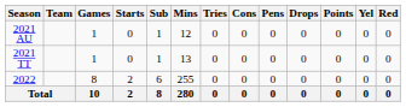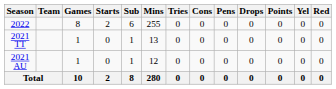 <table class="wikitable" style="text-align:center; line-height:90%; font-size:95%; width:60%;">
 <tr>
 <th>Season</th>
 <th>Team</th>
 <th>Games</th>
 <th>Starts</th>
 <th>Sub</th>
 <th>Mins</th>
 <th>Tries</th>
 <th>Cons</th>
 <th>Pens</th>
 <th>Drops</th>
 <th>Points</th>
 <th>Yel</th>
 <th>Red</th>
 </tr>
 <tr>
-<td><a href='#'>2021 AU</a></td>
+<td><a href='#'>2022</a></td>
 <td></td>
-<td>1</td>
-<td>0</td>
-<td>1</td>
-<td>12</td>
+<td>8</td>
+<td>2</td>
+<td>6</td>
+<td>255</td>
 <td>0</td>
 <td>0</td>
 <td>0</td>
 <td>0</td>
 <td>0</td>
 <td>0</td>
 <td>0</td>
 </tr>
 <tr>
 <td><a href='#'>2021 TT</a></td>
 <td></td>
 <td>1</td>
 <td>0</td>
 <td>1</td>
 <td>13</td>
 <td>0</td>
 <td>0</td>
 <td>0</td>
 <td>0</td>
 <td>0</td>
 <td>0</td>
 <td>0</td>
 </tr>
 <tr>
-<td><a href='#'>2022</a></td>
+<td><a href='#'>2021 AU</a></td>
 <td></td>
-<td>8</td>
-<td>2</td>
-<td>6</td>
-<td>255</td>
+<td>1</td>
+<td>0</td>
+<td>1</td>
+<td>12</td>
 <td>0</td>
 <td>0</td>
 <td>0</td>
 <td>0</td>
 <td>0</td>
 <td>0</td>
 <td>0</td>
 </tr>
 <tr>
 <th colspan="2">Total</th>
 <th>10</th>
 <th>2</th>
 <th>8</th>
 <th>280</th>
 <th>0</th>
 <th>0</th>
 <th>0</th>
 <th>0</th>
 <th>0</th>
 <th>0</th>
 <th>0</th>
 </tr>
 </table>
